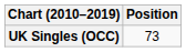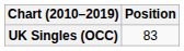 <table class="wikitable plainrowheaders" style="text-align:center">
 <tr>
 <th scope="col">Chart (2010–2019)</th>
 <th scope="col">Position</th>
 </tr>
 <tr>
 <th scope="row">UK Singles (OCC)</th>
-<td>73</td>
+<td>83</td>
 </tr>
 </table>
